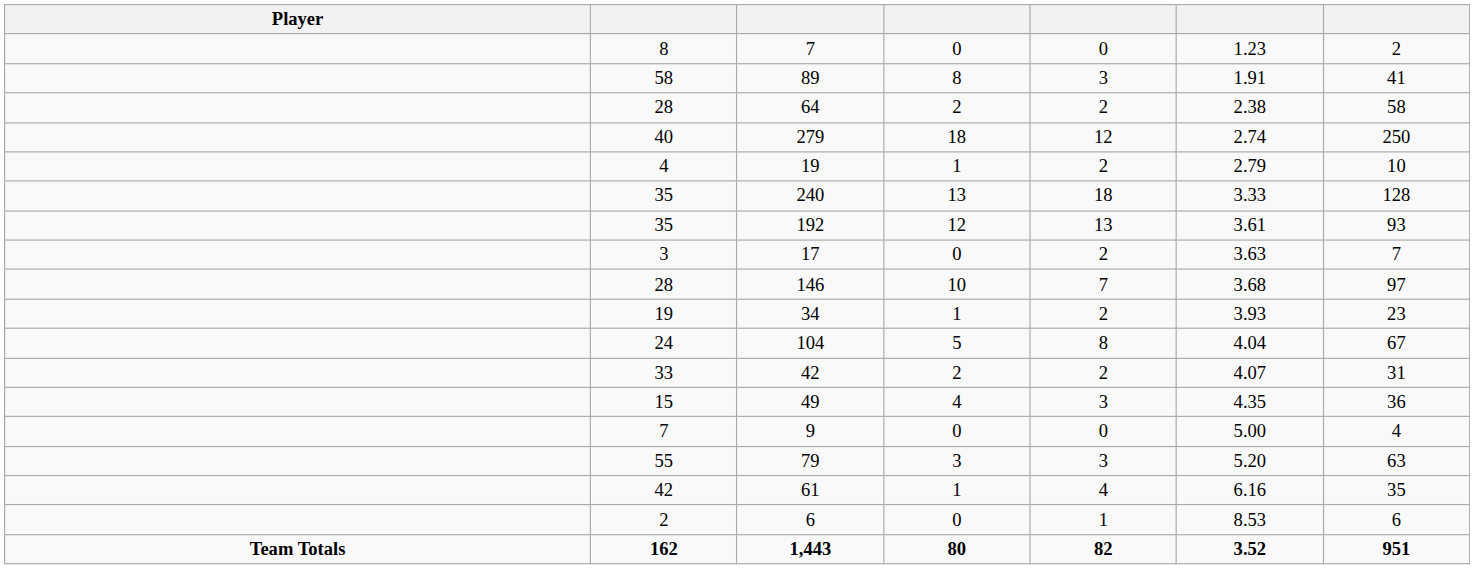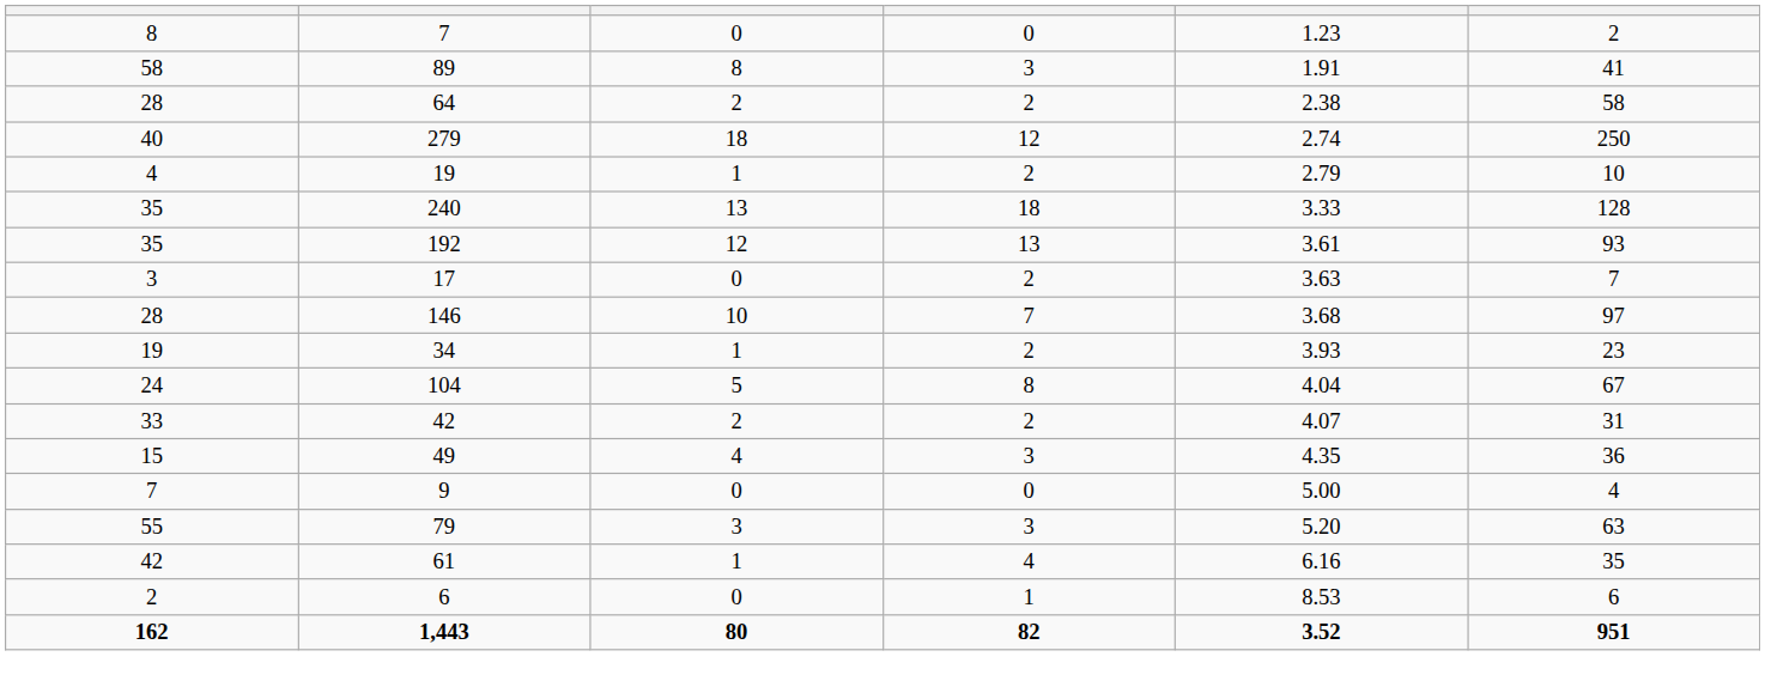 <table class="wikitable sortable" style="text-align:center;" width="100%">
 <tr>
-<th width="40%">Player</th>
 <th width="10%"></th>
 <th width="10%" data-sort-type="number"></th>
 <th width="10%"></th>
 <th width="10%"></th>
 <th width="10%"></th>
 <th width="10%"></th>
 </tr>
 <tr>
-<td></td>
 <td>8</td>
 <td>7</td>
 <td>0</td>
 <td>0</td>
 <td>1.23</td>
 <td>2</td>
 </tr>
 <tr>
-<td></td>
 <td>58</td>
 <td>89</td>
 <td>8</td>
 <td>3</td>
 <td>1.91</td>
 <td>41</td>
 </tr>
 <tr>
-<td></td>
 <td>28</td>
 <td>64</td>
 <td>2</td>
 <td>2</td>
 <td>2.38</td>
 <td>58</td>
 </tr>
 <tr>
-<td></td>
 <td>40</td>
 <td>279</td>
 <td>18</td>
 <td>12</td>
 <td>2.74</td>
 <td>250</td>
 </tr>
 <tr>
-<td></td>
 <td>4</td>
 <td>19</td>
 <td>1</td>
 <td>2</td>
 <td>2.79</td>
 <td>10</td>
 </tr>
 <tr>
-<td></td>
 <td>35</td>
 <td>240</td>
 <td>13</td>
 <td>18</td>
 <td>3.33</td>
 <td>128</td>
 </tr>
 <tr>
-<td></td>
 <td>35</td>
 <td>192</td>
 <td>12</td>
 <td>13</td>
 <td>3.61</td>
 <td>93</td>
 </tr>
 <tr>
-<td></td>
 <td>3</td>
 <td>17</td>
 <td>0</td>
 <td>2</td>
 <td>3.63</td>
 <td>7</td>
 </tr>
 <tr>
-<td></td>
 <td>28</td>
 <td>146</td>
 <td>10</td>
 <td>7</td>
 <td>3.68</td>
 <td>97</td>
 </tr>
 <tr>
-<td></td>
 <td>19</td>
 <td>34</td>
 <td>1</td>
 <td>2</td>
 <td>3.93</td>
 <td>23</td>
 </tr>
 <tr>
-<td></td>
 <td>24</td>
 <td>104</td>
 <td>5</td>
 <td>8</td>
 <td>4.04</td>
 <td>67</td>
 </tr>
 <tr>
-<td></td>
 <td>33</td>
 <td>42</td>
 <td>2</td>
 <td>2</td>
 <td>4.07</td>
 <td>31</td>
 </tr>
 <tr>
-<td></td>
 <td>15</td>
 <td>49</td>
 <td>4</td>
 <td>3</td>
 <td>4.35</td>
 <td>36</td>
 </tr>
 <tr>
-<td></td>
 <td>7</td>
 <td>9</td>
 <td>0</td>
 <td>0</td>
 <td>5.00</td>
 <td>4</td>
 </tr>
 <tr>
-<td></td>
 <td>55</td>
 <td>79</td>
 <td>3</td>
 <td>3</td>
 <td>5.20</td>
 <td>63</td>
 </tr>
 <tr>
-<td></td>
 <td>42</td>
 <td>61</td>
 <td>1</td>
 <td>4</td>
 <td>6.16</td>
 <td>35</td>
 </tr>
 <tr>
-<td></td>
 <td>2</td>
 <td>6</td>
 <td>0</td>
 <td>1</td>
 <td>8.53</td>
 <td>6</td>
 </tr>
 <tr>
-<td><strong>Team Totals</strong></td>
 <td><strong>162</strong></td>
 <td><strong>1,443</strong></td>
 <td><strong>80</strong></td>
 <td><strong>82</strong></td>
 <td><strong>3.52</strong></td>
 <td><strong>951</strong></td>
 </tr>
 </table>
